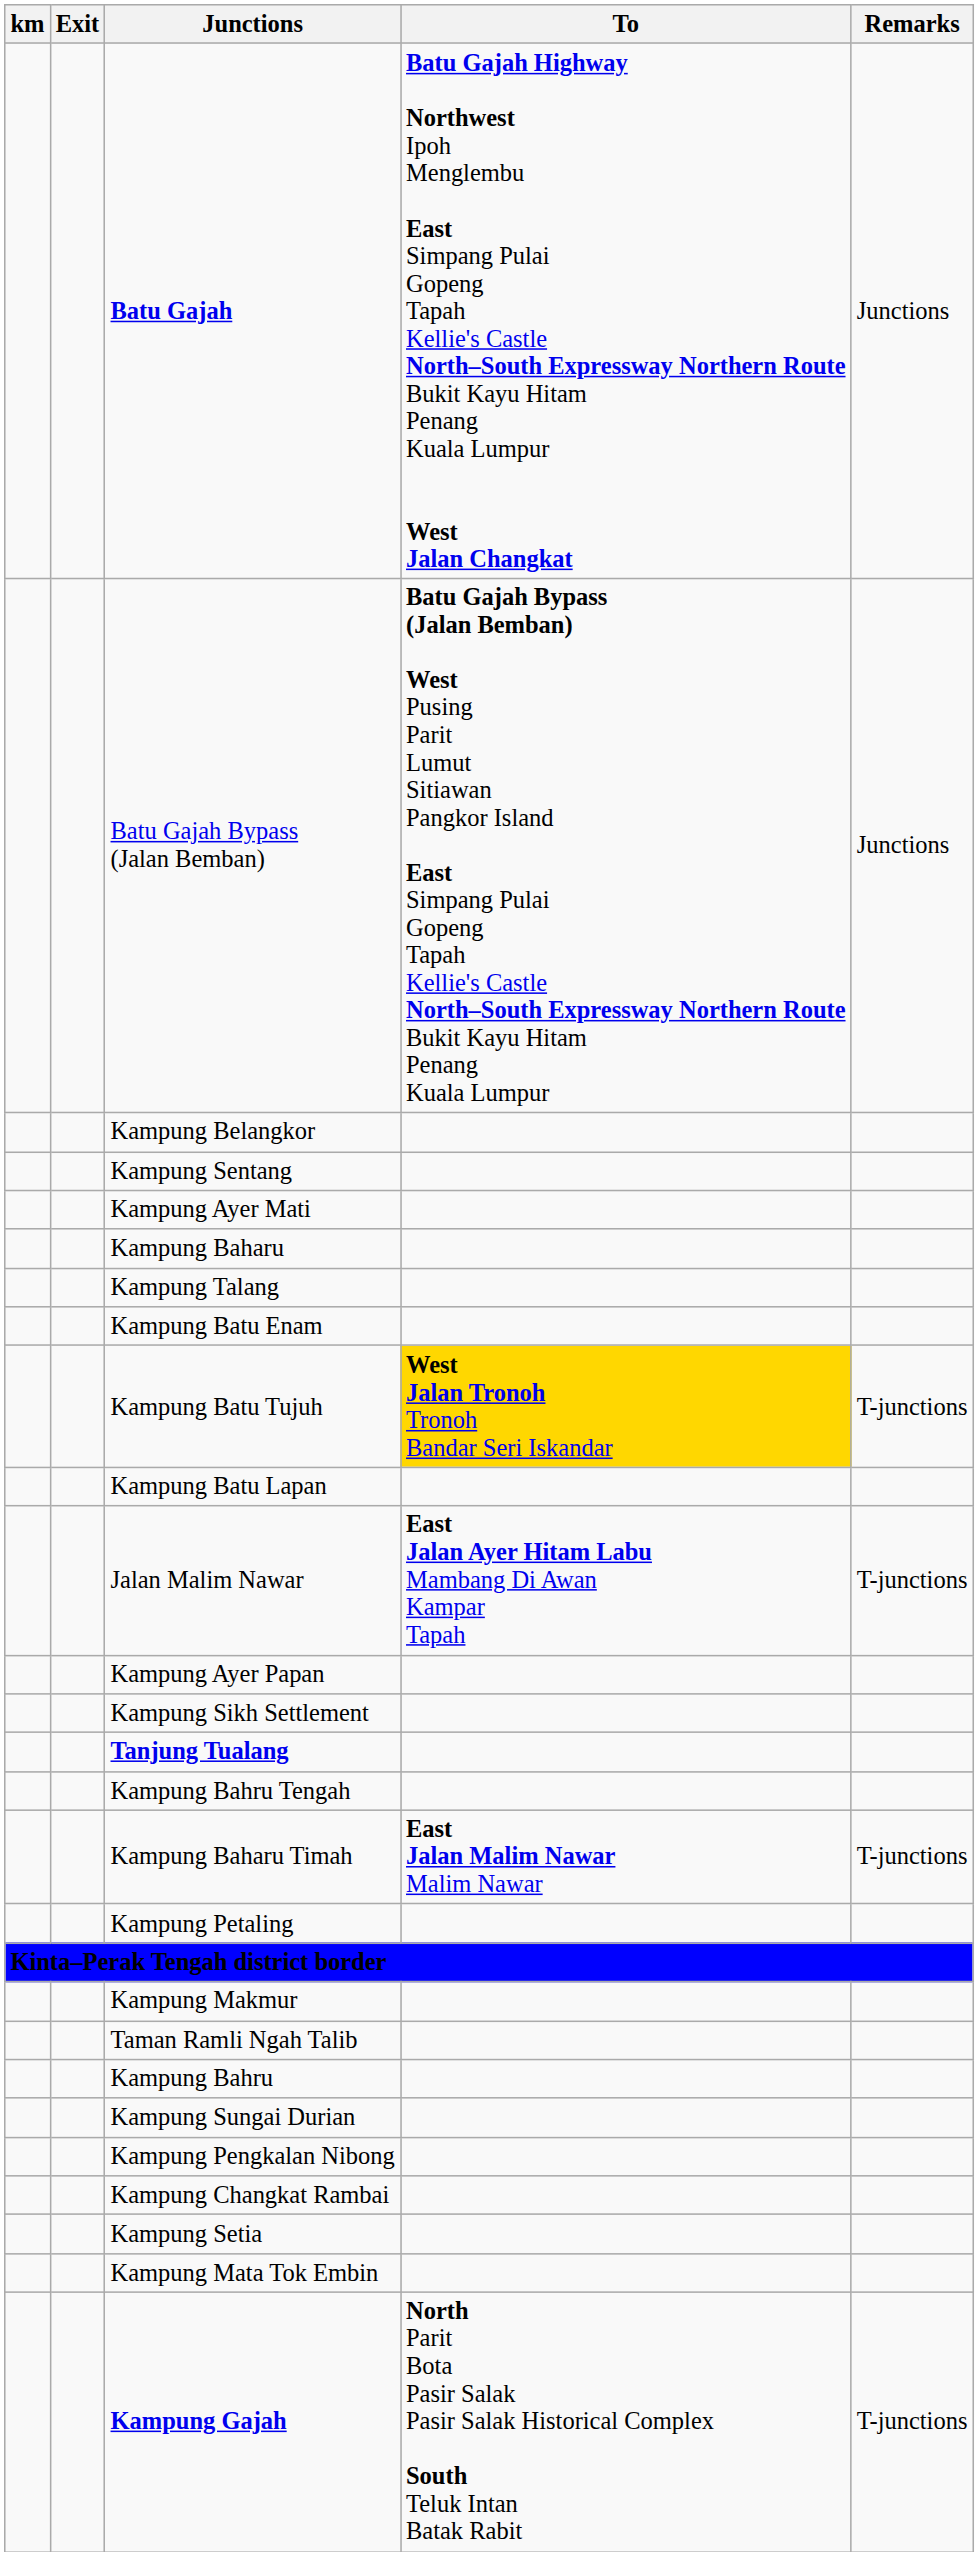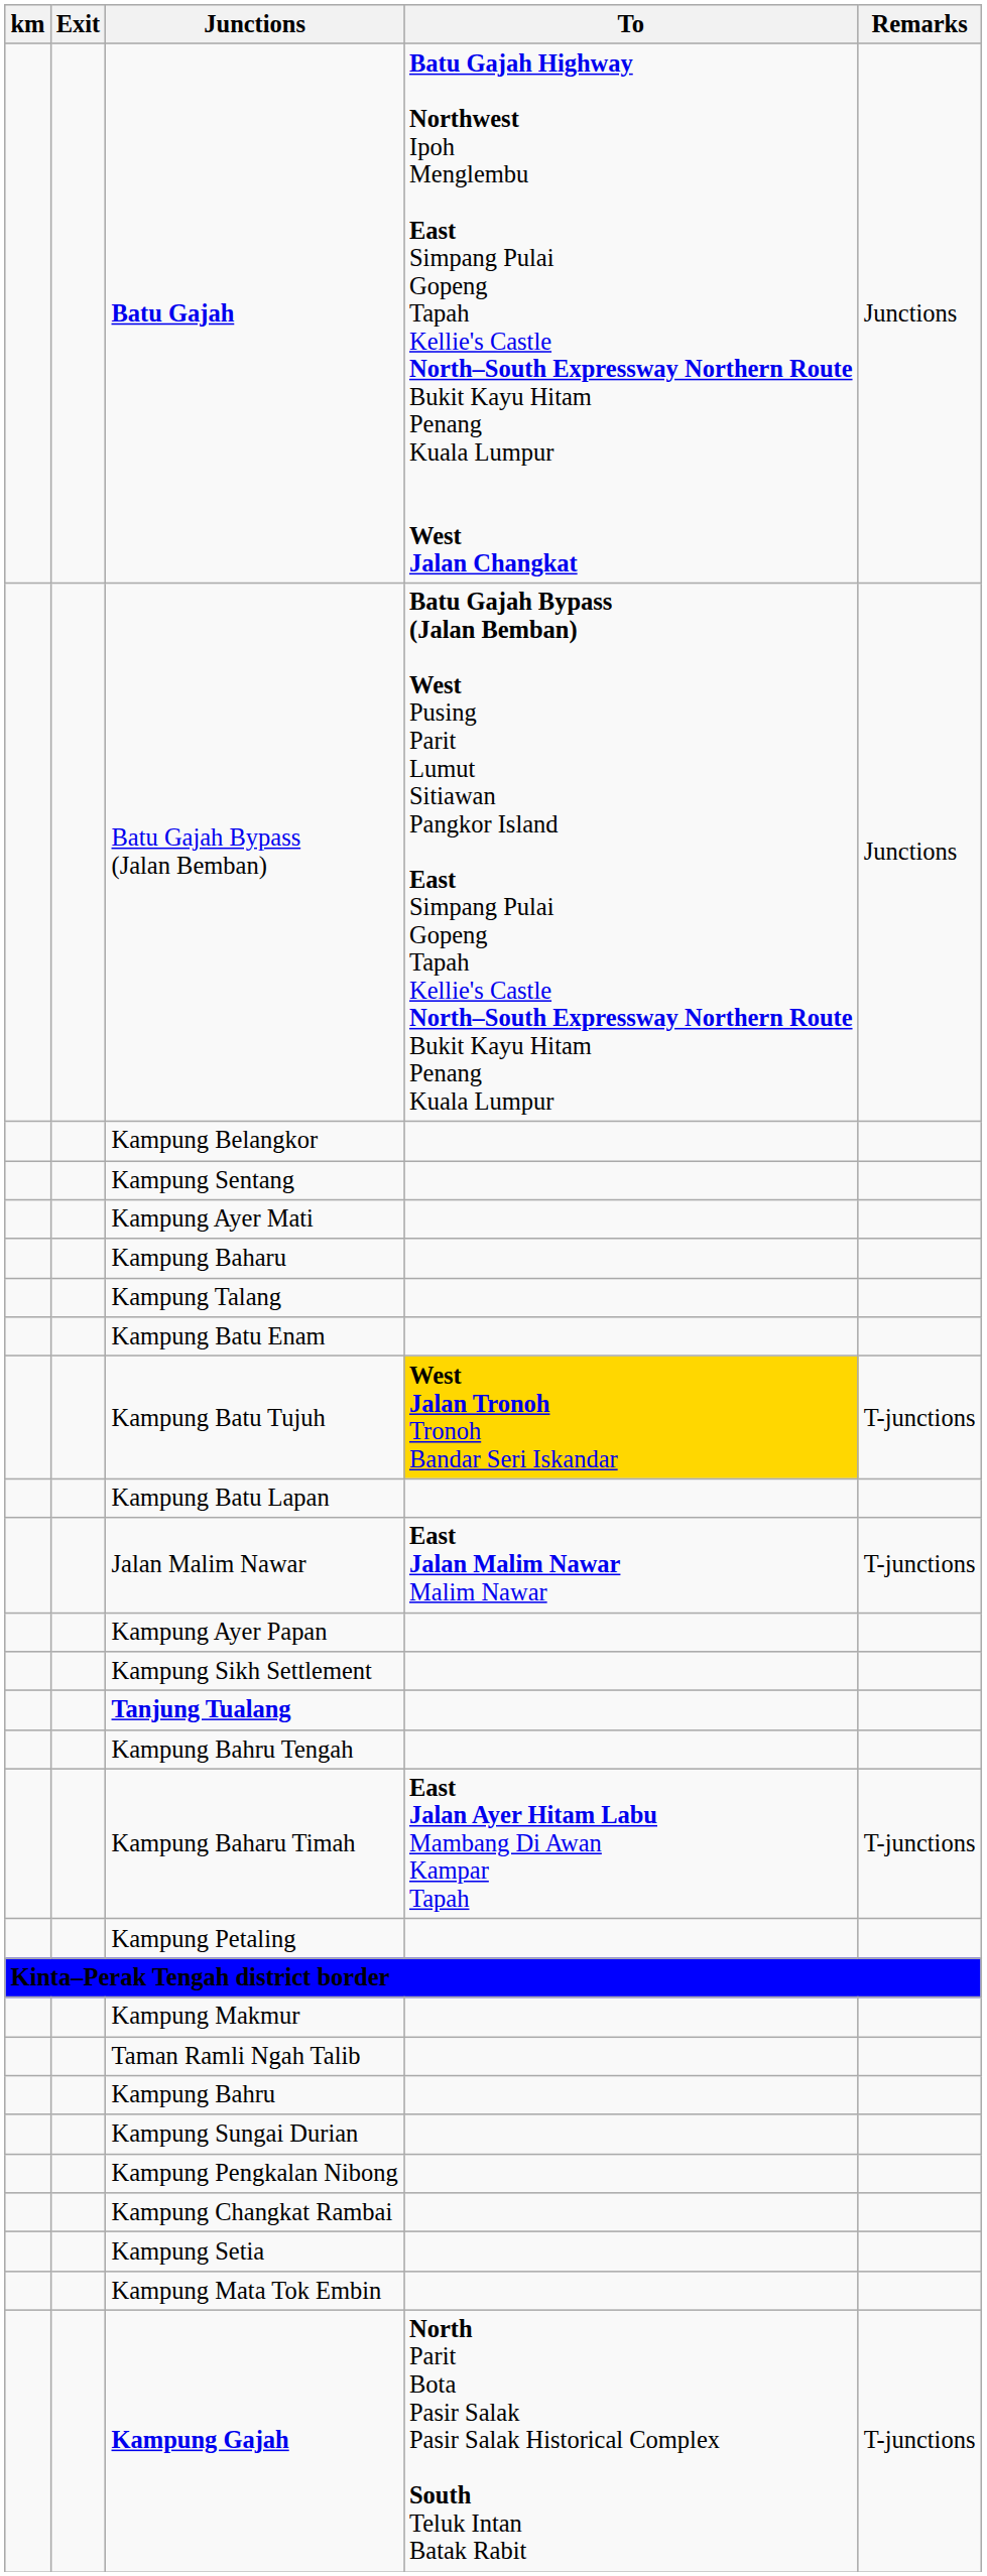 <table class="wikitable">
 <tr>
 <th>km</th>
 <th>Exit</th>
 <th>Junctions</th>
 <th>To</th>
 <th>Remarks</th>
 </tr>
 <tr>
 <td></td>
 <td></td>
 <td><strong><a href='#'>Batu Gajah</a></strong></td>
 <td> <strong><a href='#'>Batu Gajah Highway</a></strong><br><br><strong>Northwest</strong><br>Ipoh<br>Menglembu<br><br><strong>East</strong><br>Simpang Pulai<br>Gopeng<br>Tapah<br><a href='#'>Kellie's Castle</a><br>  <strong><a href='#'>North–South Expressway Northern Route</a></strong><br>Bukit Kayu Hitam<br>Penang<br>Kuala Lumpur<br><br><br><strong>West</strong><br> <strong><a href='#'>Jalan Changkat</a></strong></td>
 <td>Junctions</td>
 </tr>
 <tr>
 <td></td>
 <td></td>
 <td><a href='#'>Batu Gajah Bypass</a><br>(Jalan Bemban)</td>
 <td> <strong>Batu Gajah Bypass</strong><br><strong>(Jalan Bemban)</strong><br><br><strong>West</strong><br>Pusing<br>Parit<br>Lumut<br>Sitiawan<br>Pangkor Island<br><br><strong>East</strong><br>Simpang Pulai<br>Gopeng<br>Tapah<br><a href='#'>Kellie's Castle</a><br>  <strong><a href='#'>North–South Expressway Northern Route</a></strong><br>Bukit Kayu Hitam<br>Penang<br>Kuala Lumpur</td>
 <td>Junctions</td>
 </tr>
 <tr>
 <td></td>
 <td></td>
 <td>Kampung Belangkor</td>
 <td></td>
 <td></td>
 </tr>
 <tr>
 <td></td>
 <td></td>
 <td>Kampung Sentang</td>
 <td></td>
 <td></td>
 </tr>
 <tr>
 <td></td>
 <td></td>
 <td>Kampung Ayer Mati</td>
 <td></td>
 <td></td>
 </tr>
 <tr>
 <td></td>
 <td></td>
 <td>Kampung Baharu</td>
 <td></td>
 <td></td>
 </tr>
 <tr>
 <td></td>
 <td></td>
 <td>Kampung Talang</td>
 <td></td>
 <td></td>
 </tr>
 <tr>
 <td></td>
 <td></td>
 <td>Kampung Batu Enam</td>
 <td></td>
 <td></td>
 </tr>
 <tr>
 <td></td>
 <td></td>
 <td>Kampung Batu Tujuh</td>
 <td style="background: gold;"><strong>West</strong><br> <strong><a href='#'>Jalan Tronoh</a></strong><br><a href='#'>Tronoh</a><br><a href='#'>Bandar Seri Iskandar</a></td>
 <td>T-junctions</td>
 </tr>
 <tr>
 <td></td>
 <td></td>
 <td>Kampung Batu Lapan</td>
 <td></td>
 <td></td>
 </tr>
 <tr>
 <td></td>
 <td></td>
 <td>Jalan Malim Nawar</td>
-<td><strong>East</strong><br> <strong><a href='#'>Jalan Ayer Hitam Labu</a></strong><br><a href='#'>Mambang Di Awan</a><br><a href='#'>Kampar</a><br><a href='#'>Tapah</a></td>
+<td><strong>East</strong><br> <strong><a href='#'>Jalan Malim Nawar</a></strong><br><a href='#'>Malim Nawar</a></td>
 <td>T-junctions</td>
 </tr>
 <tr>
 <td></td>
 <td></td>
 <td>Kampung Ayer Papan</td>
 <td></td>
 <td></td>
 </tr>
 <tr>
 <td></td>
 <td></td>
 <td>Kampung Sikh Settlement</td>
 <td></td>
 <td></td>
 </tr>
 <tr>
 <td></td>
 <td></td>
 <td><strong><a href='#'>Tanjung Tualang</a></strong></td>
 <td></td>
 <td></td>
 </tr>
 <tr>
 <td></td>
 <td></td>
 <td>Kampung Bahru Tengah</td>
 <td></td>
 <td></td>
 </tr>
 <tr>
 <td></td>
 <td></td>
 <td>Kampung Baharu Timah</td>
-<td><strong>East</strong><br> <strong><a href='#'>Jalan Malim Nawar</a></strong><br><a href='#'>Malim Nawar</a></td>
+<td><strong>East</strong><br> <strong><a href='#'>Jalan Ayer Hitam Labu</a></strong><br><a href='#'>Mambang Di Awan</a><br><a href='#'>Kampar</a><br><a href='#'>Tapah</a></td>
 <td>T-junctions</td>
 </tr>
 <tr>
 <td></td>
 <td></td>
 <td>Kampung Petaling</td>
 <td></td>
 <td></td>
 </tr>
 <tr>
 <td style="width:600px" colspan="6" style="text-align:center" bgcolor="blue"><strong><span>Kinta–Perak Tengah district border</span></strong></td>
 </tr>
 <tr>
 <td></td>
 <td></td>
 <td>Kampung Makmur</td>
 <td></td>
 <td></td>
 </tr>
 <tr>
 <td></td>
 <td></td>
 <td>Taman Ramli Ngah Talib</td>
 <td></td>
 <td></td>
 </tr>
 <tr>
 <td></td>
 <td></td>
 <td>Kampung Bahru</td>
 <td></td>
 <td></td>
 </tr>
 <tr>
 <td></td>
 <td></td>
 <td>Kampung Sungai Durian</td>
 <td></td>
 <td></td>
 </tr>
 <tr>
 <td></td>
 <td></td>
 <td>Kampung Pengkalan Nibong</td>
 <td></td>
 <td></td>
 </tr>
 <tr>
 <td></td>
 <td></td>
 <td>Kampung Changkat Rambai</td>
 <td></td>
 <td></td>
 </tr>
 <tr>
 <td></td>
 <td></td>
 <td>Kampung Setia</td>
 <td></td>
 <td></td>
 </tr>
 <tr>
 <td></td>
 <td></td>
 <td>Kampung Mata Tok Embin</td>
 <td></td>
 <td></td>
 </tr>
 <tr>
 <td></td>
 <td></td>
 <td><strong><a href='#'>Kampung Gajah</a></strong></td>
 <td><strong>North</strong><br> Parit<br> Bota<br> Pasir Salak<br> Pasir Salak Historical Complex<br><br><strong>South</strong><br> Teluk Intan<br> Batak Rabit</td>
 <td>T-junctions</td>
 </tr>
 </table>
